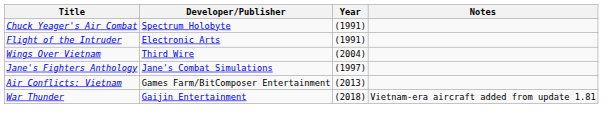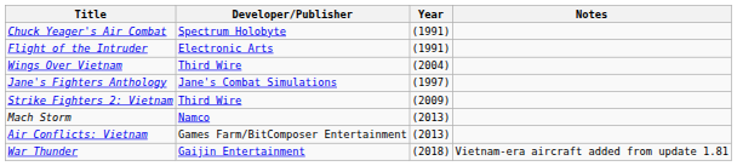 <table class="wikitable sortable">
 <tr>
 <th>Title</th>
 <th>Developer/Publisher</th>
 <th>Year</th>
 <th>Notes</th>
 </tr>
 <tr>
 <td><em><a href='#'>Chuck Yeager's Air Combat</a></em></td>
 <td><a href='#'>Spectrum Holobyte</a></td>
 <td>(1991)</td>
 <td></td>
 </tr>
 <tr>
 <td><em><a href='#'>Flight of the Intruder</a></em></td>
 <td><a href='#'>Electronic Arts</a></td>
 <td>(1991)</td>
 <td></td>
 </tr>
 <tr>
 <td><em><a href='#'>Wings Over Vietnam</a></em></td>
 <td><a href='#'>Third Wire</a></td>
 <td>(2004)</td>
 <td></td>
 </tr>
 <tr>
 <td><em><a href='#'>Jane's Fighters Anthology</a></em></td>
 <td><a href='#'>Jane's Combat Simulations</a></td>
 <td>(1997)</td>
 <td></td>
 </tr>
 <tr>
+<td><em><a href='#'>Strike Fighters 2: Vietnam</a></em></td>
+<td><a href='#'>Third Wire</a></td>
+<td>(2009)</td>
+<td></td>
+</tr>
+<tr>
+<td><em>Mach Storm</em></td>
+<td><a href='#'>Namco</a></td>
+<td>(2013)</td>
+<td></td>
+</tr>
+<tr>
 <td><em><a href='#'>Air Conflicts: Vietnam</a></em></td>
 <td>Games Farm/BitComposer Entertainment</td>
 <td>(2013)</td>
 <td></td>
 </tr>
 <tr>
 <td><em><a href='#'>War Thunder</a></em></td>
 <td><a href='#'>Gaijin Entertainment</a></td>
 <td>(2018)</td>
 <td>Vietnam-era aircraft added from update 1.81</td>
 </tr>
 </table>
